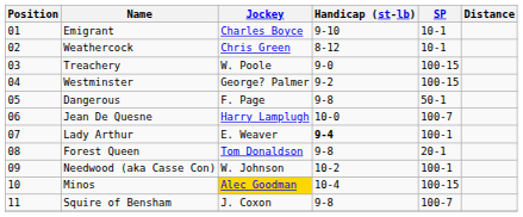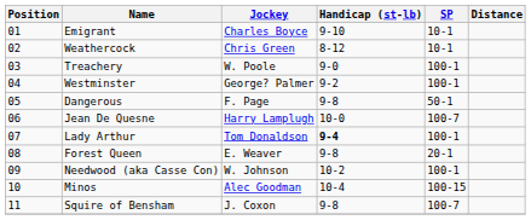 <table class="wikitable sortable">
 <tr>
 <th data-sort-type="number">Position</th>
 <th>Name</th>
 <th><a href='#'>Jockey</a></th>
 <th>Handicap (<a href='#'>st</a>-<a href='#'>lb</a>)</th>
 <th><a href='#'>SP</a></th>
 <th>Distance</th>
 </tr>
 <tr>
 <td>01</td>
 <td>Emigrant</td>
 <td><a href='#'>Charles Boyce</a></td>
 <td>9-10</td>
 <td>10-1</td>
 <td></td>
 </tr>
 <tr>
 <td>02</td>
 <td>Weathercock</td>
 <td><a href='#'>Chris Green</a></td>
 <td>8-12</td>
 <td>10-1</td>
 <td></td>
 </tr>
 <tr>
 <td>03</td>
 <td>Treachery</td>
 <td>W. Poole</td>
 <td>9-0</td>
-<td>100-15</td>
+<td>100-1</td>
 <td></td>
 </tr>
 <tr>
 <td>04</td>
 <td>Westminster</td>
 <td>George? Palmer</td>
 <td>9-2</td>
-<td>100-15</td>
+<td>100-1</td>
 <td></td>
 </tr>
 <tr>
 <td>05</td>
 <td>Dangerous</td>
 <td>F. Page</td>
 <td>9-8</td>
 <td>50-1</td>
 <td></td>
 </tr>
 <tr>
 <td>06</td>
 <td>Jean De Quesne</td>
 <td><a href='#'>Harry Lamplugh</a></td>
 <td>10-0</td>
 <td>100-7</td>
 <td></td>
 </tr>
 <tr>
 <td>07</td>
 <td>Lady Arthur</td>
-<td>E. Weaver</td>
+<td><a href='#'>Tom Donaldson</a></td>
 <td><strong>9-4</strong></td>
 <td>100-1</td>
 <td></td>
 </tr>
 <tr>
 <td>08</td>
 <td>Forest Queen</td>
-<td><a href='#'>Tom Donaldson</a></td>
+<td>E. Weaver</td>
 <td>9-8</td>
 <td>20-1</td>
 <td></td>
 </tr>
 <tr>
 <td>09</td>
 <td>Needwood (aka Casse Con)</td>
 <td>W. Johnson</td>
 <td>10-2</td>
 <td>100-1</td>
 <td></td>
 </tr>
 <tr>
 <td>10</td>
 <td>Minos</td>
-<td style="background: gold;"><a href='#'>Alec Goodman</a></td>
+<td><a href='#'>Alec Goodman</a></td>
 <td>10-4</td>
 <td>100-15</td>
 <td></td>
 </tr>
 <tr>
 <td>11</td>
 <td>Squire of Bensham</td>
 <td>J. Coxon</td>
 <td>9-8</td>
 <td>100-7</td>
 <td></td>
 </tr>
 <tr>
 </tr>
 </table>
